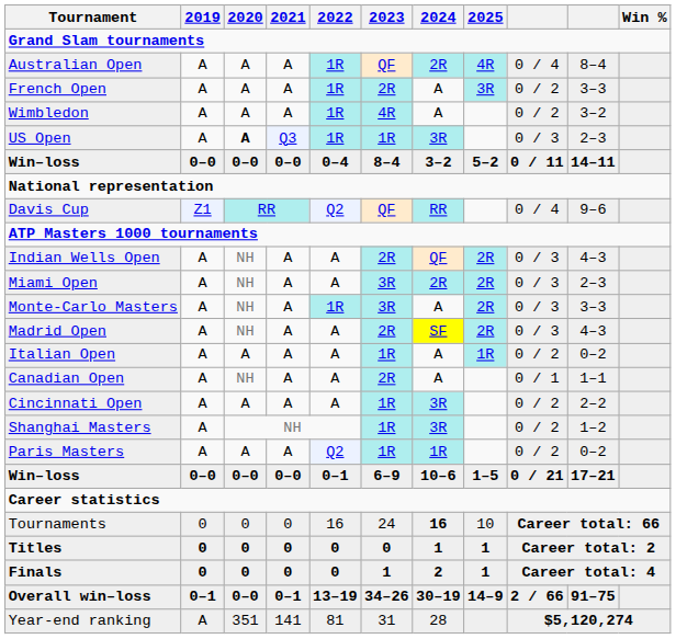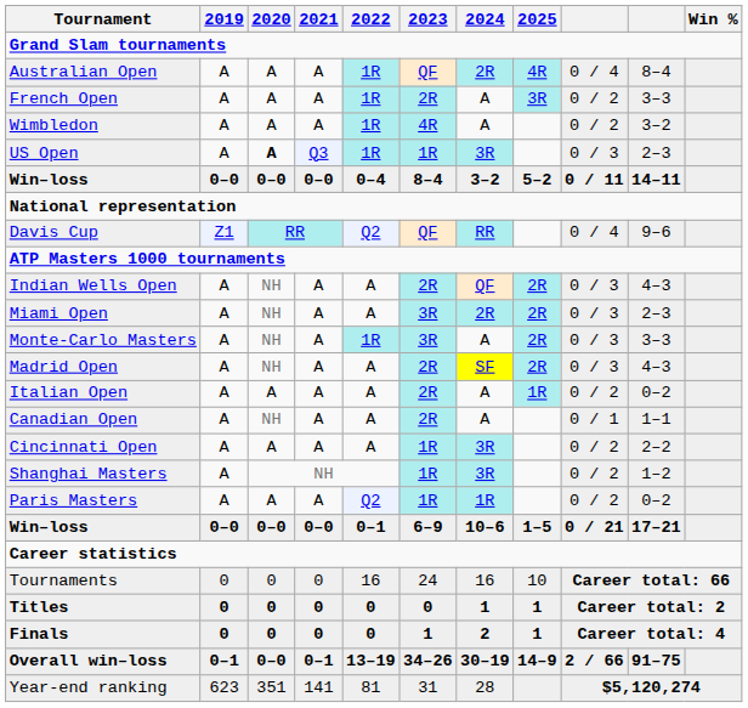 <table class=wikitable nowrap style="text-align:center">
 <tr>
 <th>Tournament</th>
 <th><a href='#'>2019</a></th>
 <th><a href='#'>2020</a></th>
 <th><a href='#'>2021</a></th>
 <th><a href='#'>2022</a></th>
 <th><a href='#'>2023</a></th>
 <th><a href='#'>2024</a></th>
 <th><a href='#'>2025</a></th>
 <th></th>
 <th></th>
 <th>Win %</th>
 </tr>
 <tr>
 <td colspan="11" align="left"><strong><a href='#'>Grand Slam tournaments</a></strong></td>
 </tr>
 <tr>
 <td align=left bgcolor=efefef><a href='#'>Australian Open</a></td>
 <td>A</td>
 <td>A</td>
 <td>A</td>
 <td style=background:#afeeee><a href='#'>1R</a></td>
 <td style=background:#ffebcd><a href='#'>QF</a></td>
 <td style=background:#afeeee><a href='#'>2R</a></td>
 <td style=background:#afeeee><a href='#'>4R</a></td>
 <td style=background:#efefef>0 / 4</td>
 <td style=background:#efefef>8–4</td>
 <td style=background:#efefef></td>
 </tr>
 <tr>
 <td align=left bgcolor=efefef><a href='#'>French Open</a></td>
 <td>A</td>
 <td>A</td>
 <td>A</td>
 <td style=background:#afeeee><a href='#'>1R</a></td>
 <td style=background:#afeeee><a href='#'>2R</a></td>
 <td>A</td>
 <td style=background:#afeeee><a href='#'>3R</a></td>
 <td bgcolor=efefef>0 / 2</td>
 <td bgcolor=efefef>3–3</td>
 <td bgcolor=efefef></td>
 </tr>
 <tr>
 <td align=left bgcolor=efefef><a href='#'>Wimbledon</a></td>
 <td>A</td>
 <td>A</td>
 <td>A</td>
 <td style=background:#afeeee><a href='#'>1R</a></td>
 <td style=background:#afeeee><a href='#'>4R</a></td>
 <td>A</td>
 <td></td>
 <td style=background:#efefef>0 / 2</td>
 <td style=background:#efefef>3–2</td>
 <td style=background:#efefef></td>
 </tr>
 <tr>
 <td align=left bgcolor=efefef><a href='#'>US Open</a></td>
 <td>A</td>
 <td><strong>A</strong></td>
 <td style=background:#ecf2ff><a href='#'>Q3</a></td>
 <td style=background:#afeeee><a href='#'>1R</a></td>
 <td style=background:#afeeee><a href='#'>1R</a></td>
 <td style=background:#afeeee><a href='#'>3R</a></td>
 <td></td>
 <td style=background:#efefef>0 / 3</td>
 <td style=background:#efefef>2–3</td>
 <td style=background:#efefef></td>
 </tr>
 <tr style=font-weight:bold;background:#efefef>
 <td style=text-align:left>Win–loss</td>
 <td>0–0</td>
 <td>0–0</td>
 <td>0–0</td>
 <td>0–4</td>
 <td>8–4</td>
 <td>3–2</td>
 <td>5–2</td>
 <td>0 / 11</td>
 <td>14–11</td>
 <td></td>
 </tr>
 <tr>
 <td colspan="11" style="text-align:left"><strong>National representation</strong></td>
 </tr>
 <tr>
 <td bgcolor=efefef align=left><a href='#'>Davis Cup</a></td>
 <td style=background:#ecf2ff><a href='#'>Z1</a></td>
 <td colspan=2 style=background:#afeeee><a href='#'>RR</a></td>
 <td style=background:#ecf2ff><a href='#'>Q2</a></td>
 <td style=background:#ffebcd><a href='#'>QF</a></td>
 <td style=background:#afeeee><a href='#'>RR</a></td>
 <td></td>
 <td style=background:#efefef>0 / 4</td>
 <td style=background:#efefef>9–6</td>
 <td style=background:#efefef></td>
 </tr>
 <tr>
 <td colspan="11" style="text-align:left"><strong><a href='#'>ATP Masters 1000 tournaments</a></strong></td>
 </tr>
 <tr>
 <td bgcolor=efefef align=left><a href='#'>Indian Wells Open</a></td>
 <td>A</td>
 <td style=color:#767676>NH</td>
 <td>A</td>
 <td>A</td>
 <td style=background:#afeeee><a href='#'>2R</a></td>
 <td style=background:#ffebcd><a href='#'>QF</a></td>
 <td style=background:#afeeee><a href='#'>2R</a></td>
 <td style=background:#efefef>0 / 3</td>
 <td style=background:#efefef>4–3</td>
 <td style=background:#efefef></td>
 </tr>
 <tr>
 <td bgcolor=efefef align=left><a href='#'>Miami Open</a></td>
 <td>A</td>
 <td style=color:#767676>NH</td>
 <td>A</td>
 <td>A</td>
 <td style=background:#afeeee><a href='#'>3R</a></td>
 <td style=background:#afeeee><a href='#'>2R</a></td>
 <td style=background:#afeeee><a href='#'>2R</a></td>
 <td style=background:#efefef>0 / 3</td>
 <td style=background:#efefef>2–3</td>
 <td style=background:#efefef></td>
 </tr>
 <tr>
 <td bgcolor=efefef align=left><a href='#'>Monte-Carlo Masters</a></td>
 <td>A</td>
 <td style=color:#767676>NH</td>
 <td>A</td>
 <td style=background:#afeeee><a href='#'>1R</a></td>
 <td style=background:#afeeee><a href='#'>3R</a></td>
 <td>A</td>
 <td style=background:#afeeee><a href='#'>2R</a></td>
 <td style=background:#efefef>0 / 3</td>
 <td style=background:#efefef>3–3</td>
 <td style=background:#efefef></td>
 </tr>
 <tr>
 <td bgcolor=efefef align=left><a href='#'>Madrid Open</a></td>
 <td>A</td>
 <td style=color:#767676>NH</td>
 <td>A</td>
 <td>A</td>
 <td style=background:#afeeee><a href='#'>2R</a></td>
 <td style=background:yellow><a href='#'>SF</a></td>
 <td style=background:#afeeee><a href='#'>2R</a></td>
 <td style=background:#efefef>0 / 3</td>
 <td style=background:#efefef>4–3</td>
 <td style=background:#efefef></td>
 </tr>
 <tr>
 <td bgcolor=efefef align=left><a href='#'>Italian Open</a></td>
 <td>A</td>
 <td>A</td>
 <td>A</td>
 <td>A</td>
-<td style=background:#afeeee><a href='#'>1R</a></td>
+<td style=background:#afeeee><a href='#'>2R</a></td>
 <td>A</td>
 <td style=background:#afeeee><a href='#'>1R</a></td>
 <td style=background:#efefef>0 / 2</td>
 <td style=background:#efefef>0–2</td>
 <td style=background:#efefef></td>
 </tr>
 <tr>
 <td bgcolor=efefef align=left><a href='#'>Canadian Open</a></td>
 <td>A</td>
 <td style=color:#767676>NH</td>
 <td>A</td>
 <td>A</td>
 <td style=background:#afeeee><a href='#'>2R</a></td>
 <td>A</td>
 <td></td>
 <td style=background:#efefef>0 / 1</td>
 <td style=background:#efefef>1–1</td>
 <td style=background:#efefef></td>
 </tr>
 <tr>
 <td bgcolor=efefef align=left><a href='#'>Cincinnati Open</a></td>
 <td>A</td>
 <td>A</td>
 <td>A</td>
 <td>A</td>
 <td style=background:#afeeee><a href='#'>1R</a></td>
 <td style=background:#afeeee><a href='#'>3R</a></td>
 <td></td>
 <td style=background:#efefef>0 / 2</td>
 <td style=background:#efefef>2–2</td>
 <td style=background:#efefef></td>
 </tr>
 <tr>
 <td bgcolor=efefef align=left><a href='#'>Shanghai Masters</a></td>
 <td>A</td>
 <td colspan=3 style=color:#767676>NH</td>
 <td style=background:#afeeee><a href='#'>1R</a></td>
 <td style=background:#afeeee><a href='#'>3R</a></td>
 <td></td>
 <td style=background:#efefef>0 / 2</td>
 <td style=background:#efefef>1–2</td>
 <td style=background:#efefef></td>
 </tr>
 <tr>
 <td bgcolor=efefef align=left><a href='#'>Paris Masters</a></td>
 <td>A</td>
 <td>A</td>
 <td>A</td>
 <td style=background:#ecf2ff><a href='#'>Q2</a></td>
 <td style=background:#afeeee><a href='#'>1R</a></td>
 <td style=background:#afeeee><a href='#'>1R</a></td>
 <td></td>
 <td style=background:#efefef>0 / 2</td>
 <td style=background:#efefef>0–2</td>
 <td style=background:#efefef></td>
 </tr>
 <tr style=font-weight:bold;background:#efefef>
 <td style=text-align:left>Win–loss</td>
 <td>0–0</td>
 <td>0–0</td>
 <td>0–0</td>
 <td>0–1</td>
 <td>6–9</td>
 <td>10–6</td>
 <td>1–5</td>
 <td>0 / 21</td>
 <td>17–21</td>
 <td></td>
 </tr>
 <tr>
 <td colspan="11" align=left><strong>Career statistics</strong></td>
 </tr>
 <tr bgcolor=efefef>
 <td align=left>Tournaments</td>
 <td>0</td>
 <td>0</td>
 <td>0</td>
 <td>16</td>
 <td>24</td>
-<td><strong>16</strong></td>
+<td>16</td>
 <td>10</td>
 <td colspan="3"><strong>Career total: 66</strong></td>
 </tr>
 <tr style=font-weight:bold;background:#efefef>
 <td align=left>Titles</td>
 <td>0</td>
 <td>0</td>
 <td>0</td>
 <td>0</td>
 <td>0</td>
 <td>1</td>
 <td>1</td>
 <td colspan="3">Career total: 2</td>
 </tr>
 <tr style=font-weight:bold;background:#efefef>
 <td align=left>Finals</td>
 <td>0</td>
 <td>0</td>
 <td>0</td>
 <td>0</td>
 <td>1</td>
 <td>2</td>
 <td>1</td>
 <td colspan="3">Career total: 4</td>
 </tr>
 <tr style=font-weight:bold;background:#efefef>
 <td align=left>Overall win–loss</td>
 <td>0–1</td>
 <td>0–0</td>
 <td>0–1</td>
 <td>13–19</td>
 <td>34–26</td>
 <td>30–19</td>
 <td>14–9</td>
 <td>2 / 66</td>
 <td>91–75</td>
 <td></td>
 </tr>
 <tr bgcolor="efefef">
 <td align="left">Year-end ranking</td>
-<td>A</td>
+<td>623</td>
 <td>351</td>
 <td>141</td>
 <td>81</td>
 <td>31</td>
 <td>28</td>
 <td></td>
 <td colspan="3"><strong>$5,120,274</strong></td>
 </tr>
 </table>
